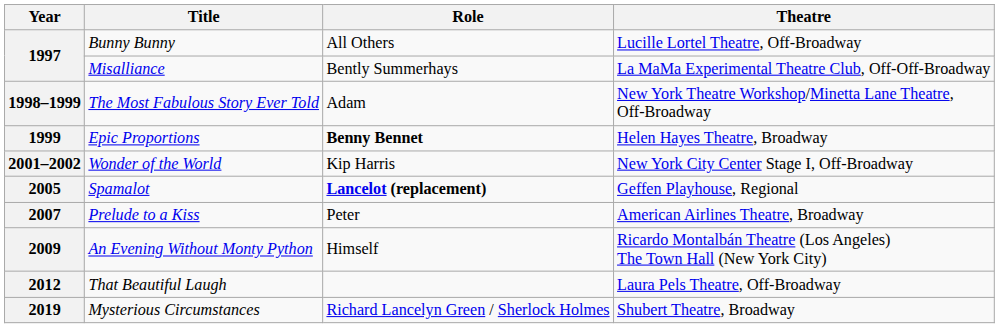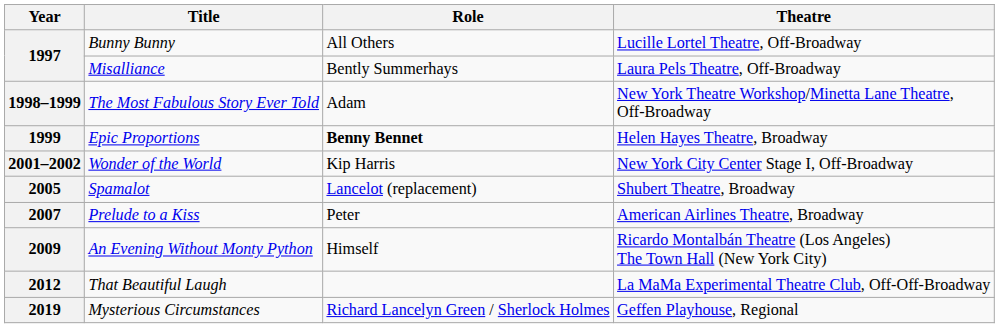 <table class="wikitable plainrowheaders sortable">
 <tr>
 <th scope="col">Year</th>
 <th scope="col">Title</th>
 <th scope="col">Role</th>
 <th scope="col">Theatre</th>
 </tr>
 <tr>
 <th scope="row" rowspan="2">1997</th>
 <td><em>Bunny Bunny</em></td>
 <td>All Others</td>
 <td><a href='#'>Lucille Lortel Theatre</a>, Off-Broadway</td>
 </tr>
 <tr>
 <td><em><a href='#'>Misalliance</a></em></td>
 <td>Bently Summerhays</td>
-<td><a href='#'>La MaMa Experimental Theatre Club</a>, Off-Off-Broadway</td>
+<td><a href='#'>Laura Pels Theatre</a>, Off-Broadway</td>
 </tr>
 <tr>
 <th scope="row">1998–1999</th>
 <td data-sort-value="Most Fabulous Story Ever Told, The"><em><a href='#'>The Most Fabulous Story Ever Told</a></em></td>
 <td>Adam</td>
 <td><a href='#'>New York Theatre Workshop</a>/<a href='#'>Minetta Lane Theatre</a>,<br>Off-Broadway</td>
 </tr>
 <tr>
 <th scope="row">1999</th>
 <td><em><a href='#'>Epic Proportions</a></em></td>
 <td><strong>Benny Bennet</strong></td>
 <td><a href='#'>Helen Hayes Theatre</a>, Broadway</td>
 </tr>
 <tr>
 <th scope="row">2001–2002</th>
 <td><em><a href='#'>Wonder of the World</a></em></td>
 <td>Kip Harris</td>
 <td><a href='#'>New York City Center</a> Stage I, Off-Broadway</td>
 </tr>
 <tr>
 <th scope="row">2005</th>
 <td><em><a href='#'>Spamalot</a></em></td>
-<td><strong><a href='#'>Lancelot</a> (replacement)</strong></td>
-<td><a href='#'>Geffen Playhouse</a>, Regional</td>
+<td><a href='#'>Lancelot</a> (replacement)</td>
+<td><a href='#'>Shubert Theatre</a>, Broadway</td>
 </tr>
 <tr>
 <th scope="row">2007</th>
 <td><em><a href='#'>Prelude to a Kiss</a></em></td>
 <td>Peter</td>
 <td><a href='#'>American Airlines Theatre</a>, Broadway</td>
 </tr>
 <tr>
 <th scope="row">2009</th>
 <td><em><a href='#'>An Evening Without Monty Python</a></em></td>
 <td>Himself</td>
 <td><a href='#'>Ricardo Montalbán Theatre</a> (Los Angeles)<br><a href='#'>The Town Hall</a> (New York City)</td>
 </tr>
 <tr>
 <th scope="row">2012</th>
 <td><em>That Beautiful Laugh</em></td>
 <td></td>
-<td><a href='#'>Laura Pels Theatre</a>, Off-Broadway</td>
+<td><a href='#'>La MaMa Experimental Theatre Club</a>, Off-Off-Broadway</td>
 </tr>
 <tr>
 <th scope="row">2019</th>
 <td><em>Mysterious Circumstances</em></td>
 <td><a href='#'>Richard Lancelyn Green</a> / <a href='#'>Sherlock Holmes</a></td>
-<td><a href='#'>Shubert Theatre</a>, Broadway</td>
+<td><a href='#'>Geffen Playhouse</a>, Regional</td>
 </tr>
 </table>
